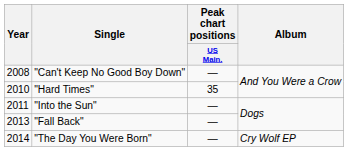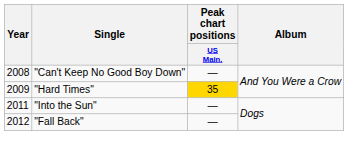 <table class="wikitable">
 <tr>
 <th rowspan="2">Year</th>
 <th rowspan="2">Single</th>
 <th colspan="1">Peak chart positions</th>
 <th rowspan="2">Album</th>
 </tr>
 <tr>
 <th style="width:3em;font-size:75%"><a href='#'>US<br>Main.</a></th>
 </tr>
 <tr>
 <td rowspan="1">2008</td>
 <td>"Can't Keep No Good Boy Down"</td>
 <td style="text-align:center;">—</td>
 <td rowspan="2"><em>And You Were a Crow</em></td>
 </tr>
 <tr>
-<td rowspan="1">2010</td>
+<td rowspan="1">2009</td>
 <td>"Hard Times"</td>
-<td style="text-align:center;">35</td>
+<td style="background: gold; text-align:center;">35</td>
 </tr>
 <tr>
 <td rowspan="1">2011</td>
 <td>"Into the Sun"</td>
 <td style="text-align:center;">—</td>
 <td rowspan="2"><em>Dogs</em></td>
 </tr>
 <tr>
-<td rowspan="1">2013</td>
+<td rowspan="1">2012</td>
 <td>"Fall Back"</td>
 <td style="text-align:center;">—</td>
 </tr>
-<tr>
-<td rowspan="1">2014</td>
-<td>"The Day You Were Born"</td>
-<td style="text-align:center;">—</td>
-<td rowspan="1"><em>Cry Wolf EP</em></td>
-</tr>
 </table>
